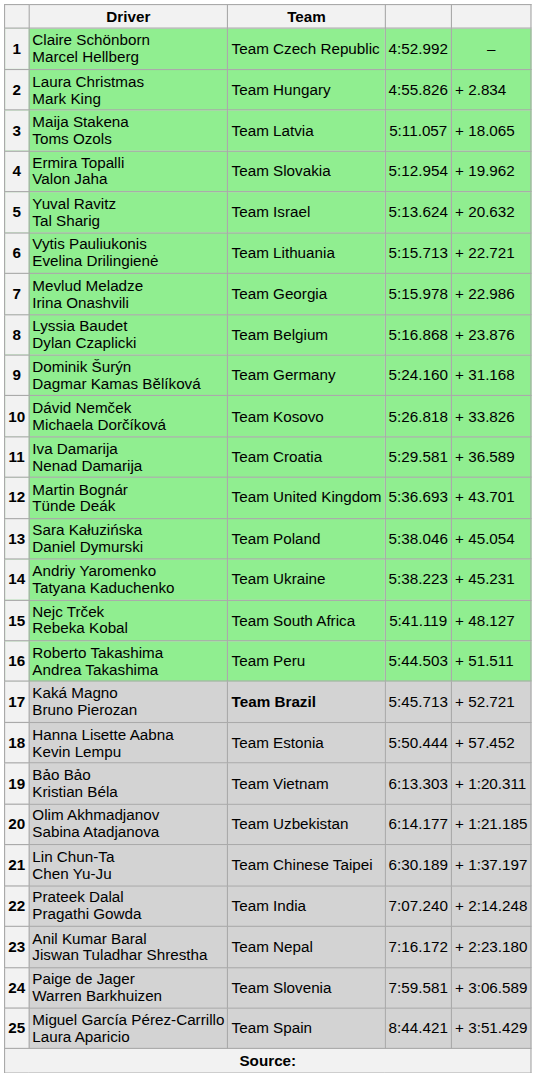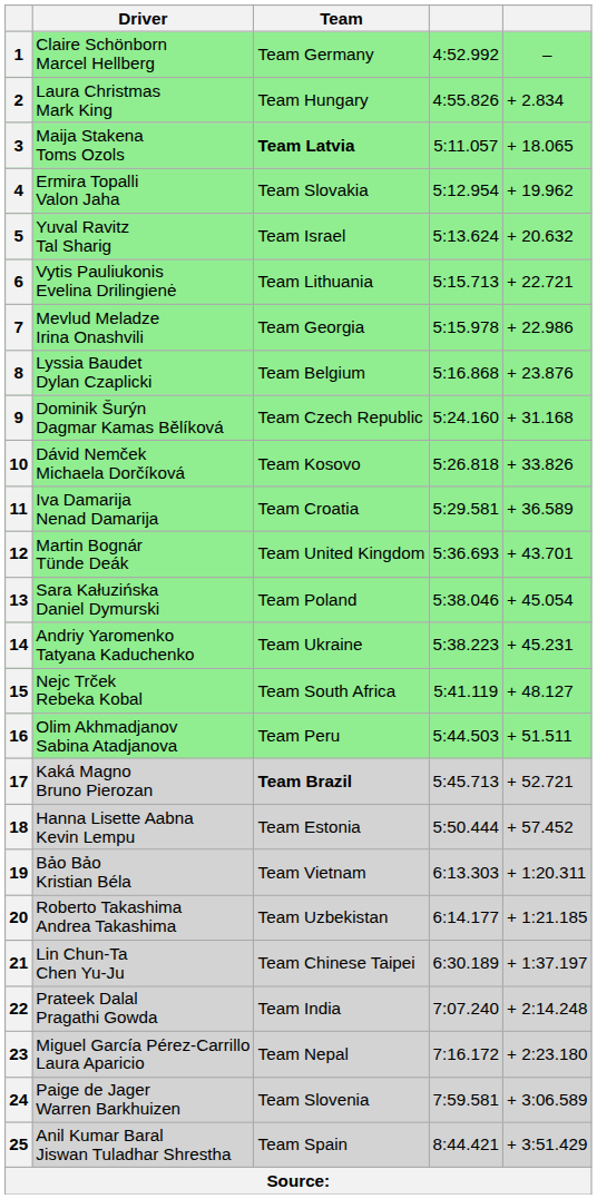 <table class="wikitable" style="font-size:85%;">
 <tr>
 <th scope="col"></th>
 <th scope="col">Driver</th>
 <th scope="col">Team</th>
 <th scope="col"></th>
 <th scope="col"></th>
 </tr>
 <tr style="background:lightgreen;">
 <th>1</th>
 <td>Claire Schönborn<br>Marcel Hellberg</td>
-<td> Team Czech Republic</td>
+<td> Team Germany</td>
 <td align="middle">4:52.992</td>
 <td align="middle">–</td>
 </tr>
 <tr style="background:lightgreen;">
 <th>2</th>
 <td>Laura Christmas<br>Mark King</td>
 <td> Team Hungary</td>
 <td align="middle">4:55.826</td>
 <td>+ 2.834</td>
 </tr>
 <tr style="background:lightgreen;">
 <th>3</th>
 <td>Maija Stakena<br>Toms Ozols</td>
-<td> Team Latvia</td>
+<td><strong> Team Latvia</strong></td>
 <td align="middle">5:11.057</td>
 <td>+ 18.065</td>
 </tr>
 <tr style="background:lightgreen;">
 <th>4</th>
 <td>Ermira Topalli<br>Valon Jaha</td>
 <td> Team Slovakia</td>
 <td align="middle">5:12.954</td>
 <td>+ 19.962</td>
 </tr>
 <tr style="background:lightgreen;">
 <th>5</th>
 <td>Yuval Ravitz<br>Tal Sharig</td>
 <td> Team Israel</td>
 <td align="middle">5:13.624</td>
 <td>+ 20.632</td>
 </tr>
 <tr style="background:lightgreen;">
 <th>6</th>
 <td>Vytis Pauliukonis<br>Evelina Drilingienė</td>
 <td> Team Lithuania</td>
 <td align="middle">5:15.713</td>
 <td>+ 22.721</td>
 </tr>
 <tr style="background:lightgreen;">
 <th>7</th>
 <td>Mevlud Meladze<br>Irina Onashvili</td>
 <td> Team Georgia</td>
 <td align="middle">5:15.978</td>
 <td>+ 22.986</td>
 </tr>
 <tr style="background:lightgreen;">
 <th>8</th>
 <td>Lyssia Baudet<br>Dylan Czaplicki</td>
 <td> Team Belgium</td>
 <td align="middle">5:16.868</td>
 <td>+ 23.876</td>
 </tr>
 <tr style="background:lightgreen;">
 <th>9</th>
 <td>Dominik Šurýn<br>Dagmar Kamas Bělíková</td>
-<td> Team Germany</td>
+<td> Team Czech Republic</td>
 <td align="middle">5:24.160</td>
 <td>+ 31.168</td>
 </tr>
 <tr style="background:lightgreen;">
 <th>10</th>
 <td>Dávid Nemček<br>Michaela Dorčíková</td>
 <td> Team Kosovo</td>
 <td align="middle">5:26.818</td>
 <td>+ 33.826</td>
 </tr>
 <tr style="background:lightgreen;">
 <th>11</th>
 <td>Iva Damarija<br>Nenad Damarija</td>
 <td> Team Croatia</td>
 <td align="middle">5:29.581</td>
 <td>+ 36.589</td>
 </tr>
 <tr style="background:lightgreen;">
 <th>12</th>
 <td>Martin Bognár<br>Tünde Deák</td>
 <td> Team United Kingdom</td>
 <td align="middle">5:36.693</td>
 <td>+ 43.701</td>
 </tr>
 <tr style="background:lightgreen;">
 <th>13</th>
 <td>Sara Kałuzińska<br>Daniel Dymurski</td>
 <td> Team Poland</td>
 <td align="middle">5:38.046</td>
 <td>+ 45.054</td>
 </tr>
 <tr style="background:lightgreen;">
 <th>14</th>
 <td>Andriy Yaromenko<br>Tatyana Kaduchenko</td>
 <td> Team Ukraine</td>
 <td align="middle">5:38.223</td>
 <td>+ 45.231</td>
 </tr>
 <tr style="background:lightgreen;">
 <th>15</th>
 <td>Nejc Trček<br>Rebeka Kobal</td>
 <td> Team South Africa</td>
 <td align="middle">5:41.119</td>
 <td>+ 48.127</td>
 </tr>
 <tr style="background:lightgreen;">
 <th>16</th>
-<td>Roberto Takashima<br>Andrea Takashima</td>
+<td>Olim Akhmadjanov<br>Sabina Atadjanova</td>
 <td> Team Peru</td>
 <td align="middle">5:44.503</td>
 <td>+ 51.511</td>
 </tr>
 <tr style="background:lightgray;">
 <th>17</th>
 <td>Kaká Magno<br>Bruno Pierozan</td>
 <td><strong> Team Brazil</strong></td>
 <td align="middle">5:45.713</td>
 <td>+ 52.721</td>
 </tr>
 <tr style="background:lightgray;">
 <th>18</th>
 <td>Hanna Lisette Aabna<br>Kevin Lempu</td>
 <td> Team Estonia</td>
 <td align="middle">5:50.444</td>
 <td>+ 57.452</td>
 </tr>
 <tr style="background:lightgray;">
 <th>19</th>
 <td>Bảo Bảo<br>Kristian Béla</td>
 <td> Team Vietnam</td>
 <td align="middle">6:13.303</td>
 <td>+ 1:20.311</td>
 </tr>
 <tr style="background:lightgray;">
 <th>20</th>
-<td>Olim Akhmadjanov<br>Sabina Atadjanova</td>
+<td>Roberto Takashima<br>Andrea Takashima</td>
 <td> Team Uzbekistan</td>
 <td align="middle">6:14.177</td>
 <td>+ 1:21.185</td>
 </tr>
 <tr style="background:lightgray;">
 <th>21</th>
 <td>Lin Chun-Ta<br>Chen Yu-Ju</td>
 <td> Team Chinese Taipei</td>
 <td align="middle">6:30.189</td>
 <td>+ 1:37.197</td>
 </tr>
 <tr style="background:lightgray;">
 <th>22</th>
 <td>Prateek Dalal<br>Pragathi Gowda</td>
 <td> Team India</td>
 <td align="middle">7:07.240</td>
 <td>+ 2:14.248</td>
 </tr>
 <tr style="background:lightgray;">
 <th>23</th>
-<td>Anil Kumar Baral<br>Jiswan Tuladhar Shrestha</td>
+<td>Miguel García Pérez-Carrillo<br>Laura Aparicio</td>
 <td> Team Nepal</td>
 <td align="middle">7:16.172</td>
 <td>+ 2:23.180</td>
 </tr>
 <tr style="background:lightgray;">
 <th>24</th>
 <td>Paige de Jager<br>Warren Barkhuizen</td>
 <td> Team Slovenia</td>
 <td align="middle">7:59.581</td>
 <td>+ 3:06.589</td>
 </tr>
 <tr style="background:lightgray;">
 <th>25</th>
-<td>Miguel García Pérez-Carrillo<br>Laura Aparicio</td>
+<td>Anil Kumar Baral<br>Jiswan Tuladhar Shrestha</td>
 <td> Team Spain</td>
 <td align="middle">8:44.421</td>
 <td>+ 3:51.429</td>
 </tr>
 <tr class="sortbottom">
 <th colspan=5>Source:</th>
 </tr>
 </table>
